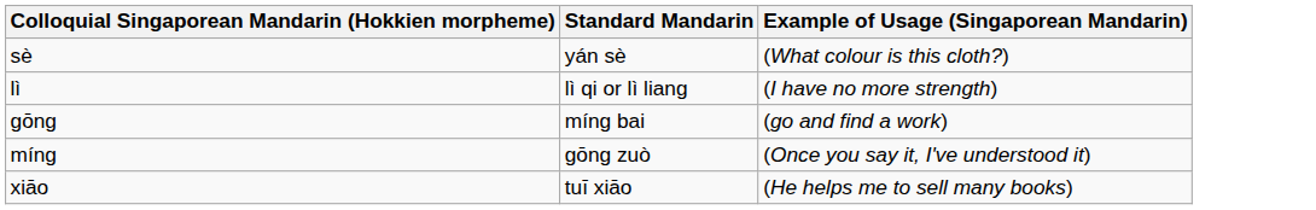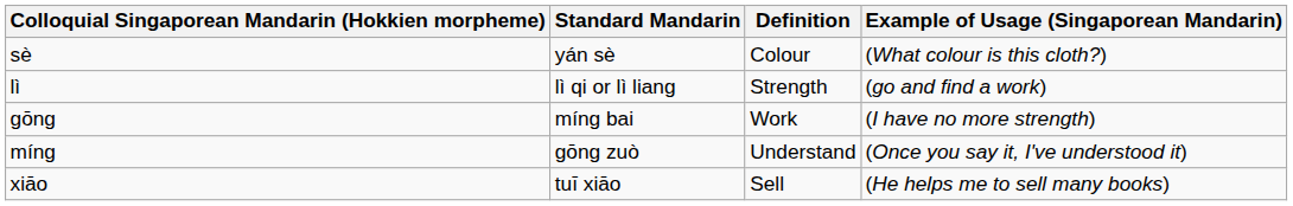 <table class=wikitable>
 <tr>
 <th>Colloquial Singaporean Mandarin (Hokkien morpheme)</th>
 <th>Standard Mandarin</th>
+<th>Definition</th>
 <th>Example of Usage (Singaporean Mandarin)</th>
 </tr>
 <tr>
 <td> sè</td>
 <td> yán sè</td>
+<td>Colour</td>
 <td> (<em>What colour is this cloth?</em>)</td>
 </tr>
 <tr>
 <td> lì</td>
 <td> lì qi or  lì liang</td>
-<td> (<em>I have no more strength</em>)</td>
+<td>Strength</td>
+<td> (<em>go and find a work</em>)</td>
 </tr>
 <tr>
 <td> gōng</td>
 <td> míng bai</td>
-<td> (<em>go and find a work</em>)</td>
+<td>Work</td>
+<td> (<em>I have no more strength</em>)</td>
 </tr>
 <tr>
 <td> míng</td>
 <td> gōng zuò</td>
+<td>Understand</td>
 <td> (<em>Once you say it, I've understood it</em>)</td>
 </tr>
 <tr>
 <td> xiāo</td>
 <td> tuī xiāo</td>
+<td>Sell</td>
 <td> (<em>He helps me to sell many books</em>)</td>
 </tr>
 </table>
